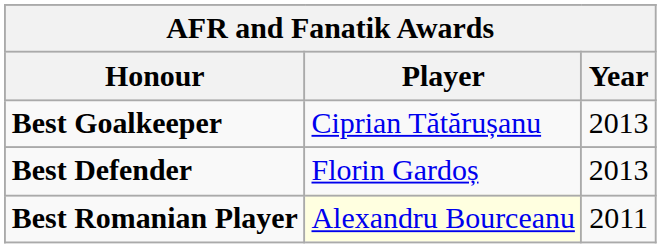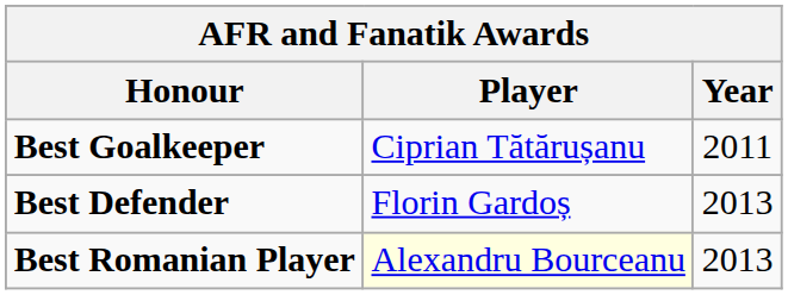 <table class="wikitable" align=center>
 <tr>
 <th Colspan=3>AFR and Fanatik Awards</th>
 </tr>
 <tr>
 <th Align=Left>Honour</th>
 <th Align=Left>Player</th>
 <th Align=Left>Year</th>
 </tr>
 <tr>
 <td valign="top" Rowspan=1 Align=left><strong>Best Goalkeeper</strong></td>
 <td><a href='#'>Ciprian Tătărușanu</a></td>
-<td class="wikitable" align=center>2013</td>
+<td class="wikitable" align=center>2011</td>
 </tr>
 <tr>
 <td valign="top" Rowspan=1 Align=left><strong>Best Defender</strong></td>
 <td><a href='#'>Florin Gardoș</a></td>
 <td class="wikitable" align=center>2013</td>
 </tr>
 <tr>
 <td valign="top" Rowspan=1 Align=left><strong>Best Romanian Player</strong></td>
 <td style="background: lightyellow;"><a href='#'>Alexandru Bourceanu</a></td>
-<td class="wikitable" align=center>2011</td>
+<td class="wikitable" align=center>2013</td>
 </tr>
 </table>
